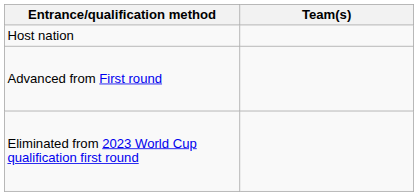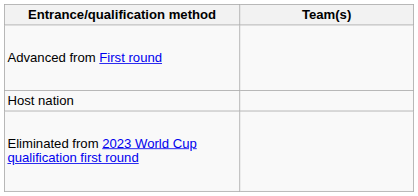 <table class="wikitable" style="width: 500px;">
 <tr>
 <th style="width: 20%;">Entrance/qualification method</th>
 <th style="width: 20%;">Team(s)</th>
 </tr>
 <tr>
+<td>Advanced from <a href='#'>First round</a></td>
+<td><br><br><br><br></td>
+</tr>
+<tr>
 <td>Host nation</td>
 <td></td>
-</tr>
-<tr>
-<td>Advanced from <a href='#'>First round</a></td>
-<td><br><br><br><br></td>
 </tr>
 <tr>
 <td>Eliminated from <a href='#'>2023 World Cup qualification first round</a></td>
 <td><br><br><br><br><br></td>
 </tr>
 </table>
